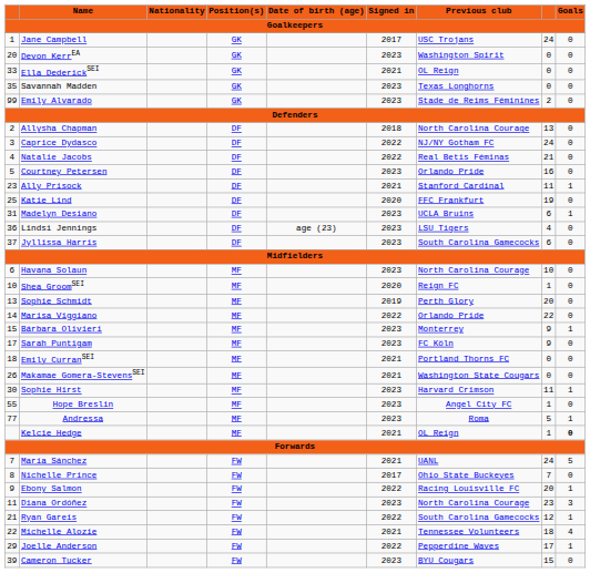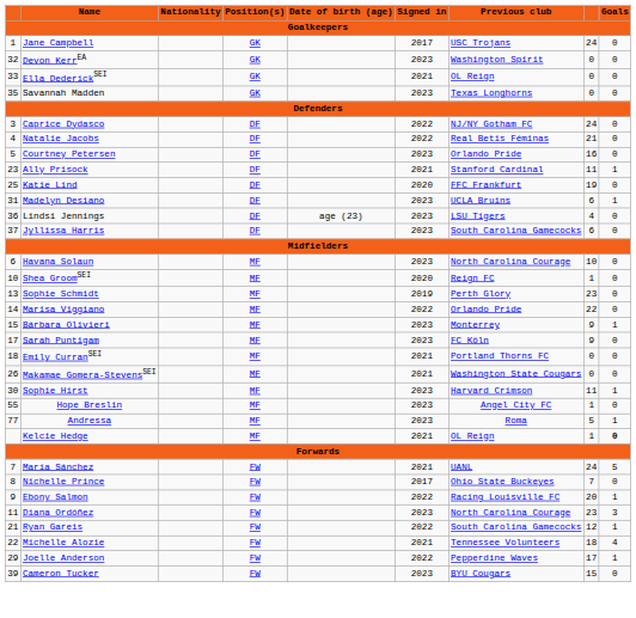 <table class="wikitable" style="text-align:center; font-size:90%;">
 <tr>
 <th style="background:#f36018; color:black; text-align:center;"></th>
 <th style="background:#f36018; color:black; text-align:center;">Name</th>
 <th style="background:#f36018; color:black; text-align:center;">Nationality</th>
 <th style="background:#f36018; color:black; text-align:center;">Position(s)</th>
 <th style="background:#f36018; color:black; text-align:center;">Date of birth (age)</th>
 <th style="background:#f36018; color:black; text-align:center;">Signed in</th>
 <th style="background:#f36018; color:black; text-align:center;">Previous club</th>
 <th style="background:#f36018; color:black; text-align:center;"></th>
 <th style="background:#f36018; color:black; text-align:center;">Goals</th>
 </tr>
 <tr>
 <th colspan=9 style="background:#f36018; color:black; text-align:center;">Goalkeepers</th>
 </tr>
 <tr>
 <td>1</td>
 <td align="left"><a href='#'>Jane Campbell</a></td>
 <td></td>
 <td><a href='#'>GK</a></td>
 <td></td>
 <td>2017</td>
 <td align="left"> <a href='#'>USC Trojans</a></td>
 <td>24</td>
 <td>0</td>
 </tr>
 <tr>
-<td>20</td>
+<td>32</td>
 <td align="left"><a href='#'>Devon Kerr</a><sup>EA</sup></td>
 <td></td>
 <td><a href='#'>GK</a></td>
 <td></td>
 <td>2023</td>
 <td align="left"> <a href='#'>Washington Spirit</a></td>
 <td>0</td>
 <td>0</td>
 </tr>
 <tr>
 <td>33</td>
 <td align="left"><a href='#'>Ella Dederick</a><sup>SEI</sup></td>
 <td></td>
 <td><a href='#'>GK</a></td>
 <td></td>
 <td>2021</td>
 <td align="left"> <a href='#'>OL Reign</a></td>
 <td>0</td>
 <td>0</td>
 </tr>
 <tr>
 <td>35</td>
 <td align="left">Savannah Madden</td>
 <td></td>
 <td><a href='#'>GK</a></td>
 <td></td>
 <td>2023</td>
 <td align="left"> <a href='#'>Texas Longhorns</a></td>
 <td>0</td>
 <td>0</td>
 </tr>
 <tr>
-<td>99</td>
-<td align="left"><a href='#'>Emily Alvarado</a></td>
-<td></td>
-<td><a href='#'>GK</a></td>
-<td></td>
-<td>2023</td>
-<td align="left"> <a href='#'>Stade de Reims Féminines</a></td>
-<td>2</td>
-<td>0</td>
-</tr>
-<tr>
 <th colspan=9 style="background:#f36018; color:black; text-align:center;">Defenders</th>
-</tr>
-<tr>
-<td>2</td>
-<td align="left"><a href='#'>Allysha Chapman</a></td>
-<td></td>
-<td><a href='#'>DF</a></td>
-<td></td>
-<td>2018</td>
-<td align="left"> <a href='#'>North Carolina Courage</a></td>
-<td>13</td>
-<td>0</td>
 </tr>
 <tr>
 <td>3</td>
 <td align="left"><a href='#'>Caprice Dydasco</a></td>
 <td></td>
 <td><a href='#'>DF</a></td>
 <td></td>
 <td>2022</td>
 <td align="left"> <a href='#'>NJ/NY Gotham FC</a></td>
 <td>24</td>
 <td>0</td>
 </tr>
 <tr>
 <td>4</td>
 <td align="left"><a href='#'>Natalie Jacobs</a></td>
 <td></td>
 <td><a href='#'>DF</a></td>
 <td></td>
 <td>2022</td>
 <td align="left"> <a href='#'>Real Betis Féminas</a></td>
 <td>21</td>
 <td>0</td>
 </tr>
 <tr>
 <td>5</td>
 <td align="left"><a href='#'>Courtney Petersen</a></td>
 <td></td>
 <td><a href='#'>DF</a></td>
 <td></td>
 <td>2023</td>
 <td align="left"> <a href='#'>Orlando Pride</a></td>
 <td>16</td>
 <td>0</td>
 </tr>
 <tr>
 <td>23</td>
 <td align="left"><a href='#'>Ally Prisock</a></td>
 <td></td>
 <td><a href='#'>DF</a></td>
 <td></td>
 <td>2021</td>
 <td align="left"> <a href='#'>Stanford Cardinal</a></td>
 <td>11</td>
 <td>1</td>
 </tr>
 <tr>
 <td>25</td>
 <td align="left"><a href='#'>Katie Lind</a></td>
 <td></td>
 <td><a href='#'>DF</a></td>
 <td></td>
 <td>2020</td>
 <td align="left"> <a href='#'>FFC Frankfurt</a></td>
 <td>19</td>
 <td>0</td>
 </tr>
 <tr>
 <td>31</td>
 <td align="left"><a href='#'>Madelyn Desiano</a></td>
 <td></td>
 <td><a href='#'>DF</a></td>
 <td></td>
 <td>2023</td>
 <td align="left"> <a href='#'>UCLA Bruins</a></td>
 <td>6</td>
 <td>1</td>
 </tr>
 <tr>
 <td>36</td>
 <td align="left">Lindsi Jennings</td>
 <td></td>
 <td><a href='#'>DF</a></td>
 <td>age (23)</td>
 <td>2023</td>
 <td align="left"> <a href='#'>LSU Tigers</a></td>
 <td>4</td>
 <td>0</td>
 </tr>
 <tr>
 <td>37</td>
 <td align="left"><a href='#'>Jyllissa Harris</a></td>
 <td></td>
 <td><a href='#'>DF</a></td>
 <td></td>
 <td>2023</td>
 <td align="left"> <a href='#'>South Carolina Gamecocks</a></td>
 <td>6</td>
 <td>0</td>
 </tr>
 <tr>
 <th colspan=9 style="background:#f36018; color:black; text-align:center;">Midfielders</th>
 </tr>
 <tr>
 <td>6</td>
 <td align="left"><a href='#'>Havana Solaun</a></td>
 <td></td>
 <td><a href='#'>MF</a></td>
 <td></td>
 <td>2023</td>
 <td align="left"> <a href='#'>North Carolina Courage</a></td>
 <td>10</td>
 <td>0</td>
 </tr>
 <tr>
 <td>10</td>
 <td align="left"><a href='#'>Shea Groom</a><sup>SEI</sup></td>
 <td></td>
 <td><a href='#'>MF</a></td>
 <td></td>
 <td>2020</td>
 <td align="left"> <a href='#'>Reign FC</a></td>
 <td>1</td>
 <td>0</td>
 </tr>
 <tr>
 <td>13</td>
 <td align="left"><a href='#'>Sophie Schmidt</a></td>
 <td></td>
 <td><a href='#'>MF</a></td>
 <td></td>
 <td>2019</td>
 <td align="left"> <a href='#'>Perth Glory</a></td>
-<td>20</td>
+<td>23</td>
 <td>0</td>
 </tr>
 <tr>
 <td>14</td>
 <td align="left"><a href='#'>Marisa Viggiano</a></td>
 <td></td>
 <td><a href='#'>MF</a></td>
 <td></td>
 <td>2022</td>
 <td align="left"> <a href='#'>Orlando Pride</a></td>
 <td>22</td>
 <td>0</td>
 </tr>
 <tr>
 <td>15</td>
 <td align="left"><a href='#'>Bárbara Olivieri</a></td>
 <td></td>
 <td><a href='#'>MF</a></td>
 <td></td>
 <td>2023</td>
 <td align="left"> <a href='#'>Monterrey</a></td>
 <td>9</td>
 <td>1</td>
 </tr>
 <tr>
 <td>17</td>
 <td align="left"><a href='#'>Sarah Puntigam</a></td>
 <td></td>
 <td><a href='#'>MF</a></td>
 <td></td>
 <td>2023</td>
 <td align="left"> <a href='#'>FC Köln</a></td>
 <td>9</td>
 <td>0</td>
 </tr>
 <tr>
 <td>18</td>
 <td align="left"><a href='#'>Emily Curran</a><sup>SEI</sup></td>
 <td></td>
 <td><a href='#'>MF</a></td>
 <td></td>
 <td>2021</td>
 <td align="left"> <a href='#'>Portland Thorns FC</a></td>
 <td>0</td>
 <td>0</td>
 </tr>
 <tr>
 <td>26</td>
 <td align="left"><a href='#'>Makamae Gomera-Stevens</a><sup>SEI</sup></td>
 <td></td>
 <td><a href='#'>MF</a></td>
 <td></td>
 <td>2021</td>
 <td align="left"> <a href='#'>Washington State Cougars</a></td>
 <td>0</td>
 <td>0</td>
 </tr>
 <tr>
 <td>30</td>
 <td align="left"><a href='#'>Sophie Hirst</a></td>
 <td></td>
 <td><a href='#'>MF</a></td>
 <td></td>
 <td>2023</td>
 <td align="left"> <a href='#'>Harvard Crimson</a></td>
 <td>11</td>
 <td>1</td>
 </tr>
 <tr>
 <td>55</td>
 <td> <a href='#'>Hope Breslin</a></td>
 <td></td>
 <td><a href='#'>MF</a></td>
 <td></td>
 <td>2023</td>
 <td> <a href='#'>Angel City FC</a></td>
 <td>1</td>
 <td>0</td>
 </tr>
 <tr>
 <td>77</td>
 <td><a href='#'>Andressa</a></td>
 <td></td>
 <td><a href='#'>MF</a></td>
 <td></td>
 <td>2023</td>
 <td> <a href='#'>Roma</a></td>
 <td>5</td>
 <td>1</td>
 </tr>
 <tr>
 <td></td>
 <td align="left"><a href='#'>Kelcie Hedge</a></td>
 <td></td>
 <td><a href='#'>MF</a></td>
 <td></td>
 <td>2021</td>
 <td align="left"> <a href='#'>OL Reign</a></td>
 <td>1</td>
 <td><strong>0</strong></td>
 </tr>
 <tr>
 <th colspan=9 style="background:#f36018; color:black; text-align:center;">Forwards</th>
 </tr>
 <tr>
 <td>7</td>
 <td align="left"><a href='#'>María Sánchez</a></td>
 <td></td>
 <td><a href='#'>FW</a></td>
 <td></td>
 <td>2021</td>
 <td align="left"> <a href='#'>UANL</a></td>
 <td>24</td>
 <td>5</td>
 </tr>
 <tr>
 <td>8</td>
 <td align="left"><a href='#'>Nichelle Prince</a></td>
 <td></td>
 <td><a href='#'>FW</a></td>
 <td></td>
 <td>2017</td>
 <td align="left"> <a href='#'>Ohio State Buckeyes</a></td>
 <td>7</td>
 <td>0</td>
 </tr>
 <tr>
 <td>9</td>
 <td align="left"><a href='#'>Ebony Salmon</a></td>
 <td></td>
 <td><a href='#'>FW</a></td>
 <td></td>
 <td>2022</td>
 <td align="left"> <a href='#'>Racing Louisville FC</a></td>
 <td>20</td>
 <td>1</td>
 </tr>
 <tr>
 <td>11</td>
 <td align="left"><a href='#'>Diana Ordóñez</a></td>
 <td></td>
 <td><a href='#'>FW</a></td>
 <td></td>
 <td>2023</td>
 <td align="left"> <a href='#'>North Carolina Courage</a></td>
 <td>23</td>
 <td>3</td>
 </tr>
 <tr>
 <td>21</td>
 <td align="left"><a href='#'>Ryan Gareis</a></td>
 <td></td>
 <td><a href='#'>FW</a></td>
 <td></td>
 <td>2022</td>
 <td align="left"> <a href='#'>South Carolina Gamecocks</a></td>
 <td>12</td>
 <td>1</td>
 </tr>
 <tr>
 <td>22</td>
 <td align="left"><a href='#'>Michelle Alozie</a></td>
 <td></td>
 <td><a href='#'>FW</a></td>
 <td></td>
 <td>2021</td>
 <td align="left"> <a href='#'>Tennessee Volunteers</a></td>
 <td>18</td>
 <td>4</td>
 </tr>
 <tr>
 <td>29</td>
 <td align="left"><a href='#'>Joelle Anderson</a></td>
 <td></td>
 <td><a href='#'>FW</a></td>
 <td></td>
 <td>2022</td>
 <td align="left"> <a href='#'>Pepperdine Waves</a></td>
 <td>17</td>
 <td>1</td>
 </tr>
 <tr>
 <td>39</td>
 <td align="left"><a href='#'>Cameron Tucker</a></td>
 <td></td>
 <td><a href='#'>FW</a></td>
 <td></td>
 <td>2023</td>
 <td align="left"> <a href='#'>BYU Cougars</a></td>
 <td>15</td>
 <td>0</td>
 </tr>
 </table>
